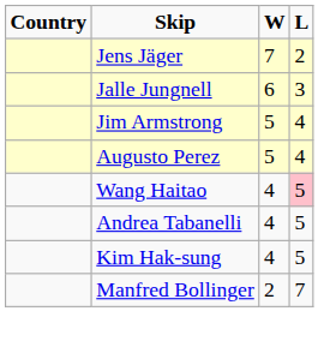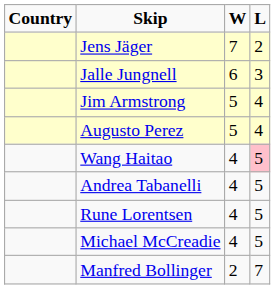 <table class="wikitable">
 <tr align=center>
 <td><strong>Country</strong></td>
 <td><strong>Skip</strong></td>
 <td><strong>W</strong></td>
 <td><strong>L</strong></td>
 </tr>
 <tr bgcolor=#ffffcc>
 <td></td>
 <td><a href='#'>Jens Jäger</a></td>
 <td>7</td>
 <td>2</td>
 </tr>
 <tr bgcolor=#ffffcc>
 <td></td>
 <td><a href='#'>Jalle Jungnell</a></td>
 <td>6</td>
 <td>3</td>
 </tr>
 <tr bgcolor=#ffffcc>
 <td></td>
 <td><a href='#'>Jim Armstrong</a></td>
 <td>5</td>
 <td>4</td>
 </tr>
 <tr bgcolor=#ffffcc>
 <td></td>
 <td><a href='#'>Augusto Perez</a></td>
 <td>5</td>
 <td>4</td>
 </tr>
 <tr>
 <td></td>
 <td><a href='#'>Wang Haitao</a></td>
 <td>4</td>
 <td style="background: pink;">5</td>
 </tr>
 <tr>
 <td></td>
 <td><a href='#'>Andrea Tabanelli</a></td>
 <td>4</td>
 <td>5</td>
 </tr>
 <tr>
 <td></td>
-<td><a href='#'>Kim Hak-sung</a></td>
+<td><a href='#'>Rune Lorentsen</a></td>
+<td>4</td>
+<td>5</td>
+</tr>
+<tr>
+<td></td>
+<td><a href='#'>Michael McCreadie</a></td>
 <td>4</td>
 <td>5</td>
 </tr>
 <tr>
 <td></td>
 <td><a href='#'>Manfred Bollinger</a></td>
 <td>2</td>
 <td>7</td>
 </tr>
 </table>
